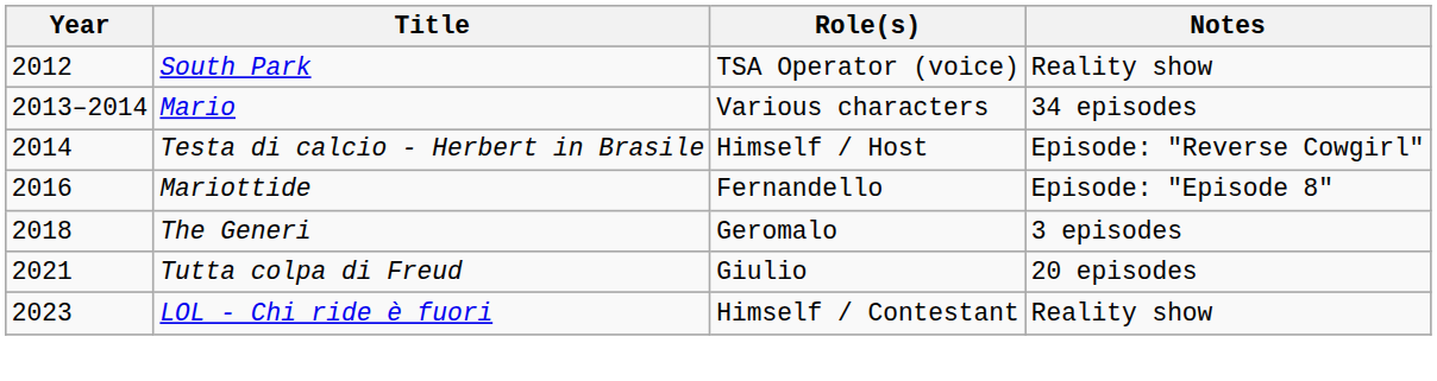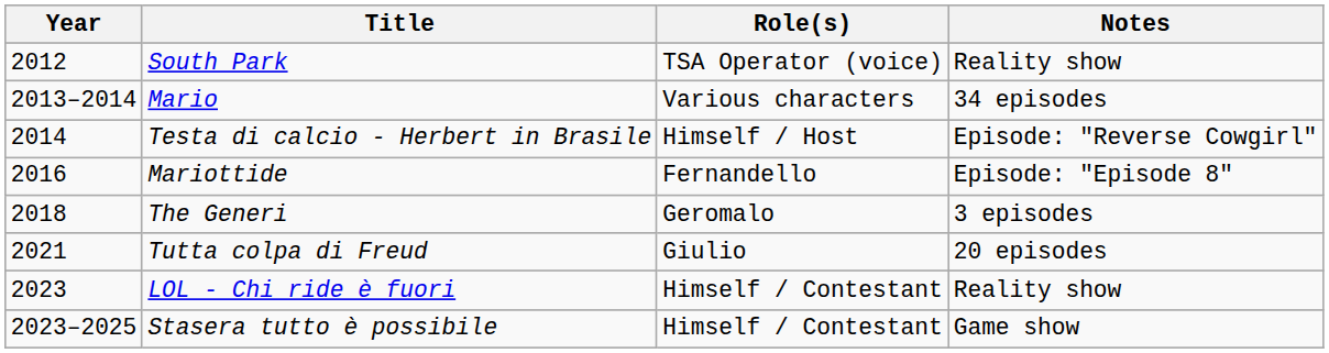 <table class="wikitable plainrowheaders sortable">
 <tr>
 <th scope="col">Year</th>
 <th scope="col">Title</th>
 <th scope="col">Role(s)</th>
 <th scope="col" class="unsortable">Notes</th>
 </tr>
 <tr>
 <td>2012</td>
 <td><em><a href='#'>South Park</a></em></td>
 <td>TSA Operator (voice)</td>
 <td>Reality show</td>
 </tr>
 <tr>
 <td>2013–2014</td>
 <td><em><a href='#'>Mario</a></em></td>
 <td>Various characters</td>
 <td>34 episodes</td>
 </tr>
 <tr>
 <td>2014</td>
 <td><em>Testa di calcio - Herbert in Brasile</em></td>
 <td>Himself / Host</td>
 <td>Episode: "Reverse Cowgirl"</td>
 </tr>
 <tr>
 <td>2016</td>
 <td><em>Mariottide</em></td>
 <td>Fernandello</td>
 <td>Episode: "Episode 8"</td>
 </tr>
 <tr>
 <td>2018</td>
 <td><em>The Generi</em></td>
 <td>Geromalo</td>
 <td>3 episodes</td>
 </tr>
 <tr>
 <td>2021</td>
 <td><em>Tutta colpa di Freud</em></td>
 <td>Giulio</td>
 <td>20 episodes</td>
 </tr>
 <tr>
 <td>2023</td>
 <td><em><a href='#'>LOL - Chi ride è fuori</a></em></td>
 <td>Himself / Contestant</td>
 <td>Reality show</td>
 </tr>
+<tr>
+<td>2023–2025</td>
+<td><em>Stasera tutto è possibile</em></td>
+<td>Himself / Contestant</td>
+<td>Game show</td>
+</tr>
 </table>
